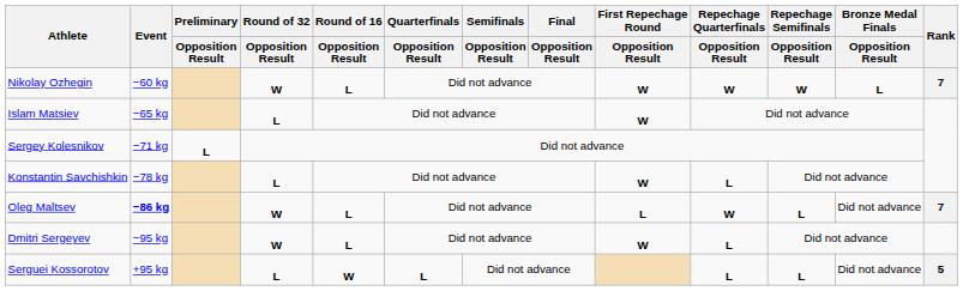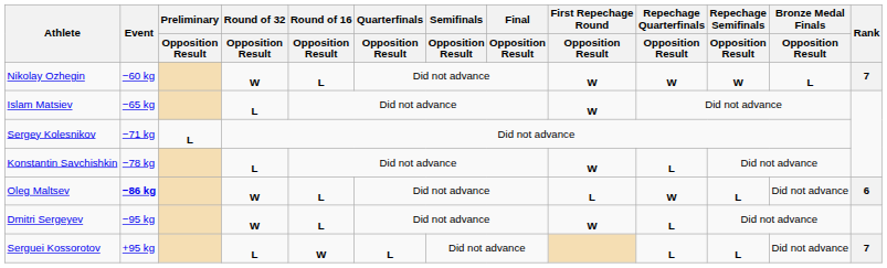 <table class="wikitable" style="font-size:90%">
 <tr>
 <th rowspan="2">Athlete</th>
 <th rowspan="2">Event</th>
 <th>Preliminary</th>
 <th>Round of 32</th>
 <th>Round of 16</th>
 <th>Quarterfinals</th>
 <th>Semifinals</th>
 <th>Final</th>
 <th>First Repechage <br>Round</th>
 <th>Repechage <br>Quarterfinals</th>
 <th>Repechage<br>Semifinals</th>
 <th>Bronze Medal <br>Finals</th>
 <th rowspan="2">Rank</th>
 </tr>
 <tr>
 <th>Opposition<br>Result</th>
 <th>Opposition<br>Result</th>
 <th>Opposition<br>Result</th>
 <th>Opposition<br>Result</th>
 <th>Opposition<br>Result</th>
 <th>Opposition<br>Result</th>
 <th>Opposition<br>Result</th>
 <th>Opposition<br>Result</th>
 <th>Opposition<br>Result</th>
 <th>Opposition<br>Result</th>
 </tr>
 <tr>
 <td><a href='#'>Nikolay Ozhegin</a></td>
 <td><a href='#'>−60 kg</a></td>
 <td bgcolor="wheat"></td>
 <td align=center><br><strong>W</strong></td>
 <td align=center><br><strong>L</strong></td>
 <td colspan="3" align=center>Did not advance</td>
 <td align=center><br><strong>W</strong></td>
 <td align=center><br><strong>W</strong></td>
 <td align=center><br><strong>W</strong></td>
 <td align=center><br><strong>L</strong></td>
 <th>7</th>
 </tr>
 <tr>
 <td><a href='#'>Islam Matsiev</a></td>
 <td><a href='#'>−65 kg</a></td>
 <td bgcolor="wheat"></td>
 <td align=center><br><strong>L</strong></td>
 <td colspan="4" align=center>Did not advance</td>
 <td align=center><br><strong>W</strong></td>
 <td colspan="3" align=center>Did not advance</td>
 </tr>
 <tr>
 <td><a href='#'>Sergey Kolesnikov</a></td>
 <td><a href='#'>−71 kg</a></td>
 <td align=center><br><strong>L</strong></td>
 <td colspan="9" align=center>Did not advance</td>
 </tr>
 <tr>
 <td><a href='#'>Konstantin Savchishkin</a></td>
 <td><a href='#'>−78 kg</a></td>
 <td bgcolor="wheat"></td>
 <td align=center><br><strong>L</strong></td>
 <td colspan="4" align=center>Did not advance</td>
 <td align=center><br><strong>W</strong></td>
 <td align=center><br><strong>L</strong></td>
 <td colspan="2" align=center>Did not advance</td>
 </tr>
 <tr>
 <td><a href='#'>Oleg Maltsev</a></td>
 <td><strong><a href='#'>−86 kg</a></strong></td>
 <td bgcolor="wheat"></td>
 <td align=center><br><strong>W</strong></td>
 <td align=center><br><strong>L</strong></td>
 <td colspan="3" align=center>Did not advance</td>
 <td align=center><br><strong>L</strong></td>
 <td align=center><br><strong>W</strong></td>
 <td align=center><br><strong>L</strong></td>
 <td colspan="1" align=center>Did not advance</td>
-<th align=center>7</th>
+<th align=center>6</th>
 </tr>
 <tr>
 <td><a href='#'>Dmitri Sergeyev</a></td>
 <td><a href='#'>−95 kg</a></td>
 <td bgcolor="wheat"></td>
 <td align=center><br><strong>W</strong></td>
 <td align=center><br><strong>L</strong></td>
 <td colspan="3" align=center>Did not advance</td>
 <td align=center><br><strong>W</strong></td>
 <td align=center><br><strong>L</strong></td>
 <td colspan="2" align=center>Did not advance</td>
 <td></td>
 </tr>
 <tr>
 <td><a href='#'>Serguei Kossorotov</a></td>
 <td><a href='#'>+95 kg</a></td>
 <td bgcolor="wheat"></td>
 <td align=center><br><strong>L</strong></td>
 <td align=center><br><strong>W</strong></td>
 <td align=center><br><strong>L</strong></td>
 <td colspan="2" align=center>Did not advance</td>
 <td bgcolor="wheat"></td>
 <td align=center><br><strong>L</strong></td>
 <td align=center><br><strong>L</strong></td>
 <td colspan="1" align=center>Did not advance</td>
-<th align=center>5</th>
+<th align=center>7</th>
 </tr>
 </table>
